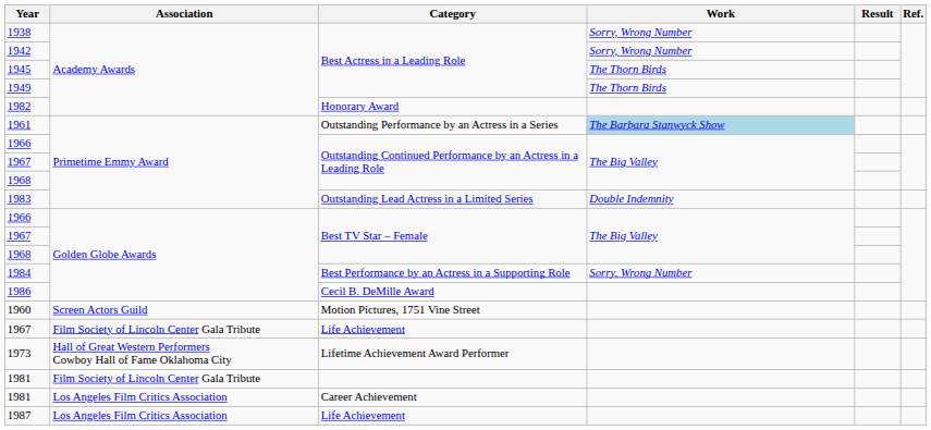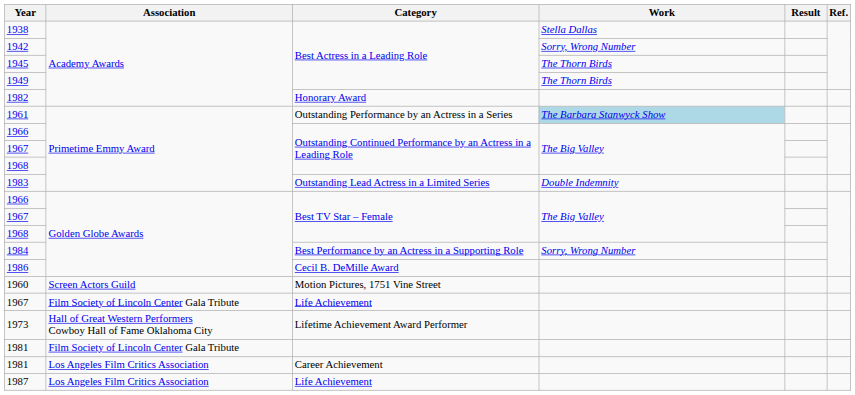 <table class="wikitable sortable" style="width:100%;">
 <tr>
 <th style="width:5%;">Year</th>
 <th style="width:30%;">Association</th>
 <th style="width:30%;">Category</th>
 <th style="width:30%;">Work</th>
 <th style="width:5%;">Result</th>
 <th>Ref.</th>
 </tr>
 <tr>
 <td><a href='#'>1938</a></td>
 <td rowspan="5"><a href='#'>Academy Awards</a></td>
 <td rowspan="4"><a href='#'>Best Actress in a Leading Role</a></td>
-<td><em><a href='#'>Sorry, Wrong Number</a></em></td>
+<td><em><a href='#'>Stella Dallas</a></em></td>
 <td></td>
 <td rowspan="4"></td>
 </tr>
 <tr>
 <td><a href='#'>1942</a></td>
 <td><em><a href='#'>Sorry, Wrong Number</a></em></td>
 <td></td>
 </tr>
 <tr>
 <td><a href='#'>1945</a></td>
 <td><em><a href='#'>The Thorn Birds</a></em></td>
 <td></td>
 </tr>
 <tr>
 <td><a href='#'>1949</a></td>
 <td><em><a href='#'>The Thorn Birds</a></em></td>
 <td></td>
 </tr>
 <tr>
 <td><a href='#'>1982</a></td>
 <td><a href='#'>Honorary Award</a></td>
 <td></td>
 <td></td>
 <td></td>
 </tr>
 <tr>
 <td><a href='#'>1961</a></td>
 <td rowspan="5"><a href='#'>Primetime Emmy Award</a></td>
 <td>Outstanding Performance by an Actress in a Series</td>
 <td style="background: lightblue;"><em><a href='#'>The Barbara Stanwyck Show</a></em></td>
 <td></td>
 <td></td>
 </tr>
 <tr>
 <td><a href='#'>1966</a></td>
 <td rowspan="3"><a href='#'>Outstanding Continued Performance by an Actress in a Leading Role</a></td>
 <td rowspan="3"><em><a href='#'>The Big Valley</a></em></td>
 <td></td>
 <td rowspan="3"></td>
 </tr>
 <tr>
 <td><a href='#'>1967</a></td>
 <td></td>
 </tr>
 <tr>
 <td><a href='#'>1968</a></td>
 <td></td>
 </tr>
 <tr>
 <td><a href='#'>1983</a></td>
 <td><a href='#'>Outstanding Lead Actress in a Limited Series</a></td>
 <td><em><a href='#'>Double Indemnity</a></em></td>
 <td></td>
 <td></td>
 </tr>
 <tr>
 <td><a href='#'>1966</a></td>
 <td rowspan="5"><a href='#'>Golden Globe Awards</a></td>
 <td rowspan="3"><a href='#'>Best TV Star – Female</a></td>
 <td rowspan="3"><em><a href='#'>The Big Valley</a></em></td>
 <td></td>
 <td rowspan="5"></td>
 </tr>
 <tr>
 <td><a href='#'>1967</a></td>
 <td></td>
 </tr>
 <tr>
 <td><a href='#'>1968</a></td>
 <td></td>
 </tr>
 <tr>
 <td><a href='#'>1984</a></td>
 <td><a href='#'>Best Performance by an Actress in a Supporting Role</a></td>
 <td><em><a href='#'>Sorry, Wrong Number</a></em></td>
 <td></td>
 </tr>
 <tr>
 <td><a href='#'>1986</a></td>
 <td><a href='#'>Cecil B. DeMille Award</a></td>
 <td></td>
 <td></td>
 </tr>
 <tr>
 <td>1960</td>
 <td><a href='#'>Screen Actors Guild</a></td>
 <td>Motion Pictures, 1751 Vine Street</td>
 <td></td>
 <td></td>
 <td></td>
 </tr>
 <tr>
 <td>1967</td>
 <td><a href='#'>Film Society of Lincoln Center</a> Gala Tribute</td>
 <td><a href='#'>Life Achievement</a></td>
 <td></td>
 <td></td>
 <td></td>
 </tr>
 <tr>
 <td>1973</td>
 <td><a href='#'>Hall of Great Western Performers</a><br>Cowboy Hall of Fame Oklahoma City</td>
 <td>Lifetime Achievement Award Performer</td>
 <td></td>
 <td></td>
 <td></td>
 </tr>
 <tr>
 <td>1981</td>
 <td><a href='#'>Film Society of Lincoln Center</a> Gala Tribute</td>
 <td></td>
 <td></td>
 <td></td>
 <td></td>
 </tr>
 <tr>
 <td>1981</td>
 <td><a href='#'>Los Angeles Film Critics Association</a></td>
 <td>Career Achievement</td>
 <td></td>
 <td></td>
 <td></td>
 </tr>
 <tr>
 <td>1987</td>
 <td><a href='#'>Los Angeles Film Critics Association</a></td>
 <td><a href='#'>Life Achievement</a></td>
 <td></td>
 <td></td>
 <td></td>
 </tr>
 </table>
